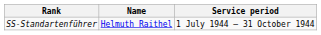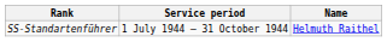 <table class="wikitable">
 <tr>
 <th>Rank</th>
+<th>Service period</th>
 <th>Name</th>
-<th>Service period</th>
 </tr>
 <tr>
 <td><em>SS-Standartenführer</em></td>
+<td>1 July 1944 – 31 October 1944</td>
 <td><a href='#'>Helmuth Raithel</a></td>
-<td>1 July 1944 – 31 October 1944</td>
 </tr>
 </table>
